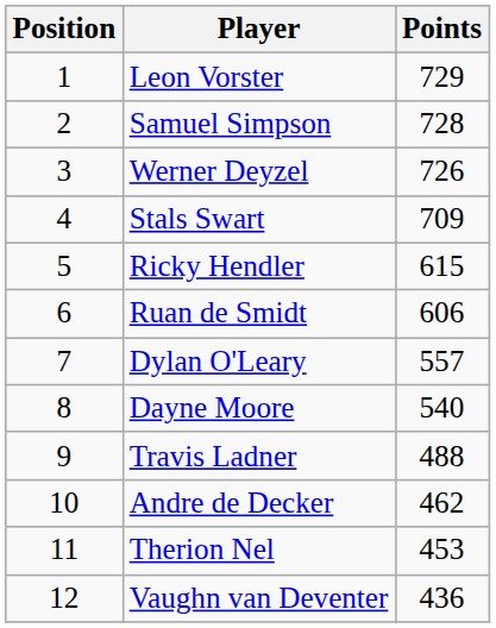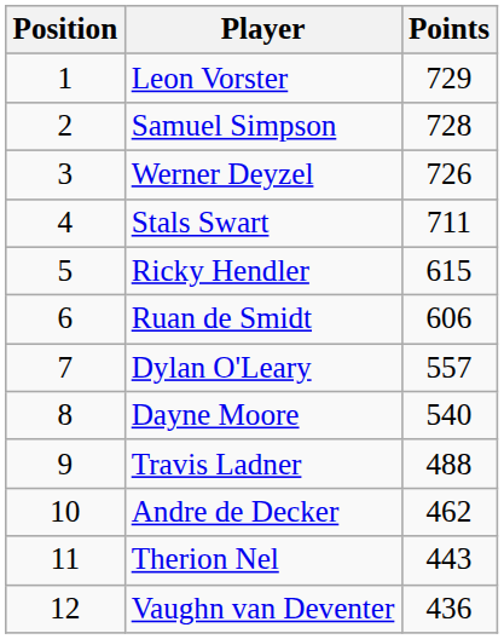 <table class=wikitable>
 <tr>
 <th>Position</th>
 <th>Player</th>
 <th>Points</th>
 </tr>
 <tr>
 <td align=center>1</td>
 <td> <a href='#'>Leon Vorster</a></td>
 <td align=center>729</td>
 </tr>
 <tr>
 <td align=center>2</td>
 <td> <a href='#'>Samuel Simpson</a></td>
 <td align=center>728</td>
 </tr>
 <tr>
 <td align=center>3</td>
 <td> <a href='#'>Werner Deyzel</a></td>
 <td align=center>726</td>
 </tr>
 <tr>
 <td align=center>4</td>
 <td> <a href='#'>Stals Swart</a></td>
-<td align=center>709</td>
+<td align=center>711</td>
 </tr>
 <tr>
 <td align=center>5</td>
 <td> <a href='#'>Ricky Hendler</a></td>
 <td align=center>615</td>
 </tr>
 <tr>
 <td align=center>6</td>
 <td> <a href='#'>Ruan de Smidt</a></td>
 <td align=center>606</td>
 </tr>
 <tr>
 <td align=center>7</td>
 <td> <a href='#'>Dylan O'Leary</a></td>
 <td align=center>557</td>
 </tr>
 <tr>
 <td align=center>8</td>
 <td> <a href='#'>Dayne Moore</a></td>
 <td align=center>540</td>
 </tr>
 <tr>
 <td align=center>9</td>
 <td> <a href='#'>Travis Ladner</a></td>
 <td align=center>488</td>
 </tr>
 <tr>
 <td align=center>10</td>
 <td> <a href='#'>Andre de Decker</a></td>
 <td align=center>462</td>
 </tr>
 <tr>
 <td align=center>11</td>
 <td> <a href='#'>Therion Nel</a></td>
-<td align=center>453</td>
+<td align=center>443</td>
 </tr>
 <tr>
 <td align=center>12</td>
 <td> <a href='#'>Vaughn van Deventer</a></td>
 <td align=center>436</td>
 </tr>
 </table>
